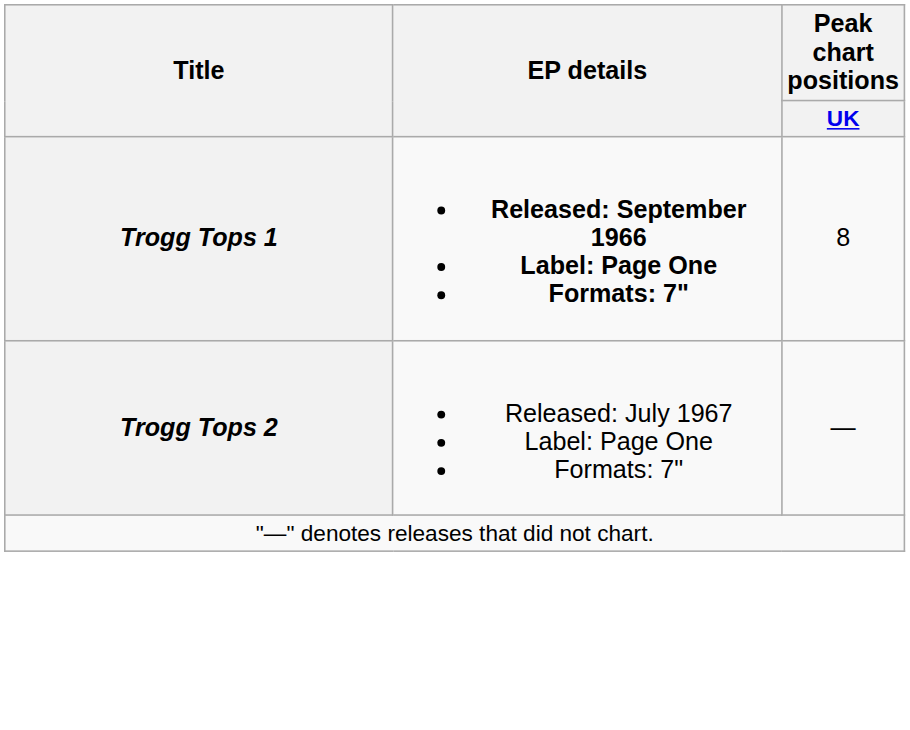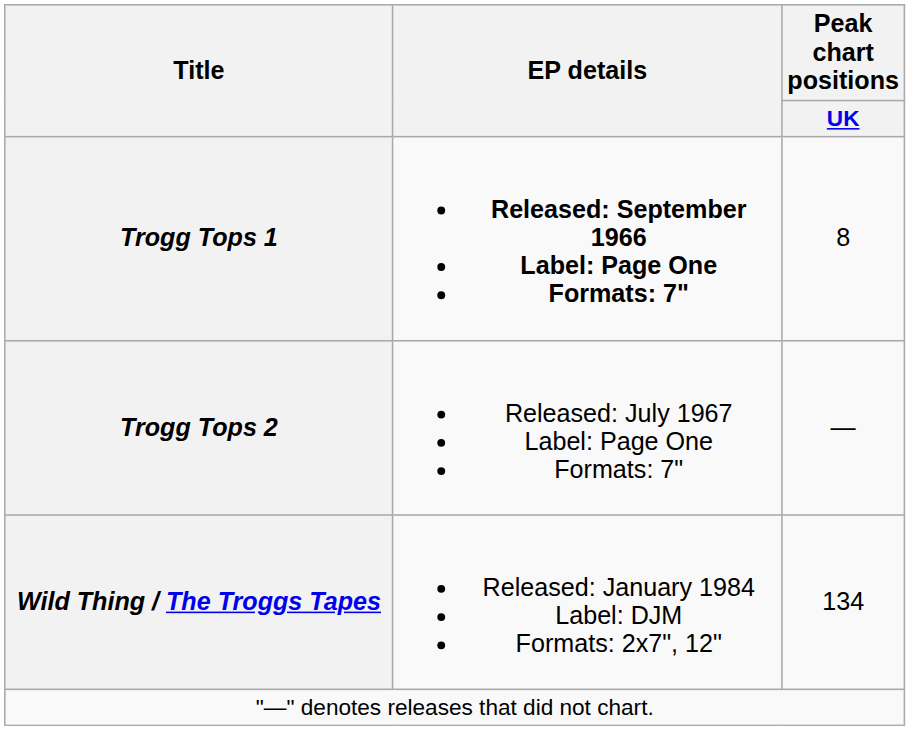 <table class="wikitable plainrowheaders" style="text-align:center;">
 <tr>
 <th rowspan="2" scope="col" style="width:15em;">Title</th>
 <th rowspan="2" scope="col" style="width:15em;">EP details</th>
 <th>Peak chart positions</th>
 </tr>
 <tr>
 <th scope="col" style="width:2em;font-size:90%;"><a href='#'>UK</a><br></th>
 </tr>
 <tr>
 <th scope="row"><em>Trogg Tops 1</em></th>
 <td><strong><br><ul><li>Released: September 1966</li><li>Label: Page One</li><li>Formats: 7"</li></ul></strong></td>
 <td>8</td>
 </tr>
 <tr>
 <th scope="row"><em>Trogg Tops 2</em></th>
 <td><br><ul><li>Released: July 1967</li><li>Label: Page One</li><li>Formats: 7"</li></ul></td>
 <td>—</td>
 </tr>
 <tr>
+<th scope="row"><em>Wild Thing / <a href='#'>The Troggs Tapes</a></em></th>
+<td><br><ul><li>Released: January 1984</li><li>Label: DJM</li><li>Formats: 2x7", 12"</li></ul></td>
+<td>134</td>
+</tr>
+<tr>
 <td colspan="3" style="font-size:90%">"—" denotes releases that did not chart.</td>
 </tr>
 </table>
